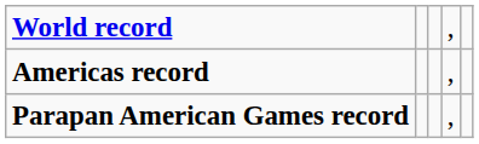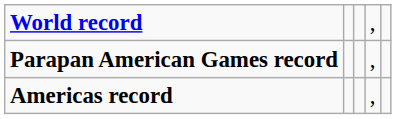 <table class="wikitable">
 <tr>
 <td><strong><a href='#'>World record</a></strong></td>
+<td></td>
+<td></td>
+<td><a href='#'></a>, <a href='#'></a></td>
+<td></td>
+</tr>
+<tr>
+<td><strong>Parapan American Games record</strong></td>
 <td></td>
 <td></td>
 <td><a href='#'></a>, <a href='#'></a></td>
 <td></td>
 </tr>
 <tr>
 <td><strong>Americas record</strong></td>
 <td></td>
 <td></td>
 <td><a href='#'></a>, <a href='#'></a></td>
 <td></td>
 </tr>
-<tr>
-<td><strong>Parapan American Games record</strong></td>
-<td></td>
-<td></td>
-<td><a href='#'></a>, <a href='#'></a></td>
-<td></td>
-</tr>
 </table>
